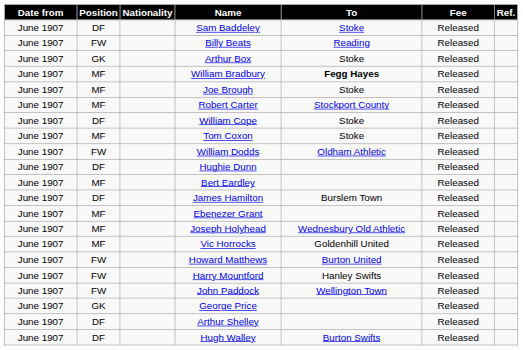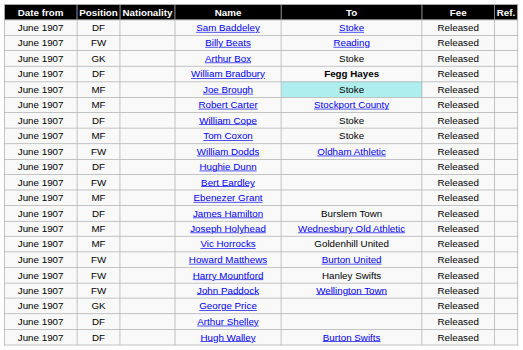 <table class="wikitable" style="text-align:center; font-size:90%; ">
 <tr>
 <th style="background:#000000; color:white; width:100px;">Date from</th>
 <th style="background:#000000; color:white; width:50px;">Position</th>
 <th style="background:#000000; color:white; width:50px;">Nationality</th>
 <th style="background:#000000; color:white; width:150px;">Name</th>
 <th style="background:#000000; color:white; width:200px;">To</th>
 <th style="background:#000000; color:white; width:100px;">Fee</th>
 <th style="background:#000000; color:white; width:25px;">Ref.</th>
 </tr>
 <tr>
 <td>June 1907</td>
 <td>DF</td>
 <td></td>
 <td><a href='#'>Sam Baddeley</a></td>
 <td><a href='#'>Stoke</a></td>
 <td>Released</td>
 <td></td>
 </tr>
 <tr>
 <td>June 1907</td>
 <td>FW</td>
 <td></td>
 <td><a href='#'>Billy Beats</a></td>
 <td><a href='#'>Reading</a></td>
 <td>Released</td>
 <td></td>
 </tr>
 <tr>
 <td>June 1907</td>
 <td>GK</td>
 <td></td>
 <td><a href='#'>Arthur Box</a></td>
 <td>Stoke</td>
 <td>Released</td>
 <td></td>
 </tr>
 <tr>
 <td>June 1907</td>
-<td>MF</td>
+<td>DF</td>
 <td></td>
 <td><a href='#'>William Bradbury</a></td>
 <td><strong>Fegg Hayes</strong></td>
 <td>Released</td>
 <td></td>
 </tr>
 <tr>
 <td>June 1907</td>
 <td>MF</td>
 <td></td>
 <td><a href='#'>Joe Brough</a></td>
-<td>Stoke</td>
+<td style="background: paleturquoise;">Stoke</td>
 <td>Released</td>
 <td></td>
 </tr>
 <tr>
 <td>June 1907</td>
 <td>MF</td>
 <td></td>
 <td><a href='#'>Robert Carter</a></td>
 <td><a href='#'>Stockport County</a></td>
 <td>Released</td>
 <td></td>
 </tr>
 <tr>
 <td>June 1907</td>
 <td>DF</td>
 <td></td>
 <td><a href='#'>William Cope</a></td>
 <td>Stoke</td>
 <td>Released</td>
 <td></td>
 </tr>
 <tr>
 <td>June 1907</td>
 <td>MF</td>
 <td></td>
 <td><a href='#'>Tom Coxon</a></td>
 <td>Stoke</td>
 <td>Released</td>
 <td></td>
 </tr>
 <tr>
 <td>June 1907</td>
 <td>FW</td>
 <td></td>
 <td><a href='#'>William Dodds</a></td>
 <td><a href='#'>Oldham Athletic</a></td>
 <td>Released</td>
 <td></td>
 </tr>
 <tr>
 <td>June 1907</td>
 <td>DF</td>
 <td></td>
 <td><a href='#'>Hughie Dunn</a></td>
 <td></td>
 <td>Released</td>
 <td></td>
 </tr>
 <tr>
 <td>June 1907</td>
+<td>FW</td>
+<td></td>
+<td><a href='#'>Bert Eardley</a></td>
+<td></td>
+<td>Released</td>
+<td></td>
+</tr>
+<tr>
+<td>June 1907</td>
 <td>MF</td>
 <td></td>
-<td><a href='#'>Bert Eardley</a></td>
+<td><a href='#'>Ebenezer Grant</a></td>
 <td></td>
 <td>Released</td>
 <td></td>
 </tr>
 <tr>
 <td>June 1907</td>
 <td>DF</td>
 <td></td>
 <td><a href='#'>James Hamilton</a></td>
 <td>Burslem Town</td>
-<td>Released</td>
-<td></td>
-</tr>
-<tr>
-<td>June 1907</td>
-<td>MF</td>
-<td></td>
-<td><a href='#'>Ebenezer Grant</a></td>
-<td></td>
 <td>Released</td>
 <td></td>
 </tr>
 <tr>
 <td>June 1907</td>
 <td>MF</td>
 <td></td>
 <td><a href='#'>Joseph Holyhead</a></td>
 <td><a href='#'>Wednesbury Old Athletic</a></td>
 <td>Released</td>
 <td></td>
 </tr>
 <tr>
 <td>June 1907</td>
 <td>MF</td>
 <td></td>
 <td><a href='#'>Vic Horrocks</a></td>
 <td>Goldenhill United</td>
 <td>Released</td>
 <td></td>
 </tr>
 <tr>
 <td>June 1907</td>
 <td>FW</td>
 <td></td>
 <td><a href='#'>Howard Matthews</a></td>
 <td><a href='#'>Burton United</a></td>
 <td>Released</td>
 <td></td>
 </tr>
 <tr>
 <td>June 1907</td>
 <td>FW</td>
 <td></td>
 <td><a href='#'>Harry Mountford</a></td>
 <td>Hanley Swifts</td>
 <td>Released</td>
 <td></td>
 </tr>
 <tr>
 <td>June 1907</td>
 <td>FW</td>
 <td></td>
 <td><a href='#'>John Paddock</a></td>
 <td><a href='#'>Wellington Town</a></td>
 <td>Released</td>
 <td></td>
 </tr>
 <tr>
 <td>June 1907</td>
 <td>GK</td>
 <td></td>
 <td><a href='#'>George Price</a></td>
 <td></td>
 <td>Released</td>
 <td></td>
 </tr>
 <tr>
 <td>June 1907</td>
 <td>DF</td>
 <td></td>
 <td><a href='#'>Arthur Shelley</a></td>
 <td></td>
 <td>Released</td>
 <td></td>
 </tr>
 <tr>
 <td>June 1907</td>
 <td>DF</td>
 <td></td>
 <td><a href='#'>Hugh Walley</a></td>
 <td><a href='#'>Burton Swifts</a></td>
 <td>Released</td>
 <td></td>
 </tr>
 </table>
